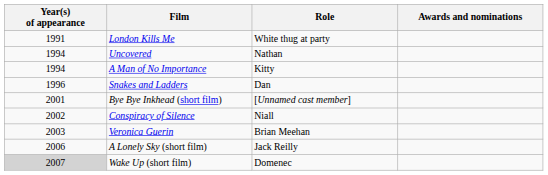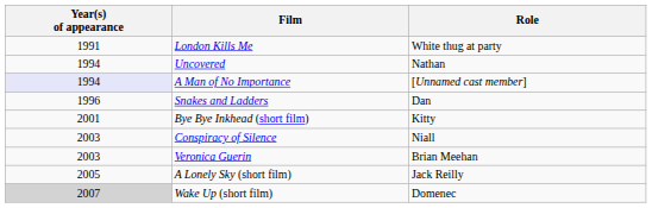 <table class=wikitable width=100%>
 <tr>
 <th width=19%>Year(s)<br>of appearance</th>
 <th width=27%>Film</th>
 <th width=27%>Role</th>
-<th>Awards and nominations</th>
 </tr>
 <tr valign=top>
 <td align=center>1991</td>
 <td><em><a href='#'>London Kills Me</a></em></td>
 <td>White thug at party</td>
-<td></td>
 </tr>
 <tr valign=top>
 <td align=center>1994</td>
 <td><em><a href='#'>Uncovered</a></em></td>
 <td>Nathan</td>
-<td></td>
 </tr>
 <tr valign=top>
-<td align=center>1994</td>
+<td align=center style="background: lavender;">1994</td>
 <td><em><a href='#'>A Man of No Importance</a></em></td>
-<td>Kitty</td>
-<td></td>
+<td>[<em>Unnamed cast member</em>]</td>
 </tr>
 <tr valign=top>
 <td align=center>1996</td>
 <td><em><a href='#'>Snakes and Ladders</a></em></td>
 <td>Dan</td>
-<td></td>
 </tr>
 <tr valign=top>
 <td align=center>2001</td>
 <td><em>Bye Bye Inkhead</em> (<a href='#'>short film</a>)</td>
-<td>[<em>Unnamed cast member</em>]</td>
-<td></td>
+<td>Kitty</td>
 </tr>
 <tr valign=top>
-<td align=center>2002</td>
+<td align=center>2003</td>
 <td><em><a href='#'>Conspiracy of Silence</a></em></td>
 <td>Niall</td>
-<td></td>
 </tr>
 <tr valign=top>
 <td align=center>2003</td>
 <td><em><a href='#'>Veronica Guerin</a></em></td>
 <td>Brian Meehan</td>
-<td></td>
 </tr>
 <tr valign=top>
-<td align=center>2006</td>
+<td align=center>2005</td>
 <td><em>A Lonely Sky</em> (short film)</td>
 <td>Jack Reilly</td>
-<td></td>
 </tr>
 <tr valign=top>
 <td align=center style="background: lightgrey;">2007</td>
 <td><em>Wake Up</em> (short film)</td>
 <td>Domenec</td>
-<td></td>
 </tr>
 </table>
